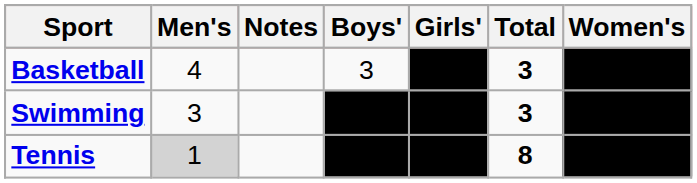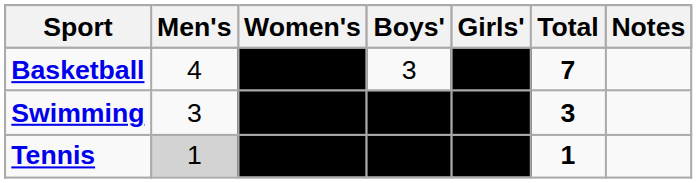 <table class="wikitable sortable" style="font-size:82%;">
 <tr bgcolor="#7B1113">
 <th>Sport</th>
 <th>Men's</th>
-<th>Notes</th>
+<th>Women's</th>
 <th>Boys'</th>
 <th>Girls'</th>
 <th>Total</th>
-<th>Women's</th>
+<th>Notes</th>
 </tr>
 <tr>
 <td><strong><a href='#'>Basketball</a></strong></td>
 <td align="center">4</td>
-<td></td>
+<td bgcolor="#000000"></td>
 <td align="center">3</td>
 <td bgcolor="#000000"></td>
-<td align="center"><strong>3</strong></td>
-<td bgcolor="#000000"></td>
+<td align="center"><strong>7</strong></td>
+<td></td>
 </tr>
 <tr>
 <td><strong><a href='#'>Swimming</a></strong></td>
 <td align="center">3</td>
-<td></td>
+<td bgcolor="#000000"></td>
 <td bgcolor="#000000"></td>
 <td bgcolor="#000000"></td>
 <td align="center"><strong>3</strong></td>
-<td bgcolor="#000000"></td>
+<td></td>
 </tr>
 <tr>
 <td><strong><a href='#'>Tennis</a></strong></td>
 <td align="center" style="background: lightgrey;">1</td>
-<td></td>
+<td bgcolor="#000000">| 0</td>
 <td bgcolor="#000000"></td>
 <td bgcolor="#000000"></td>
-<td align="center"><strong>8</strong></td>
-<td bgcolor="#000000">| 0</td>
+<td align="center"><strong>1</strong></td>
+<td></td>
 </tr>
 </table>
